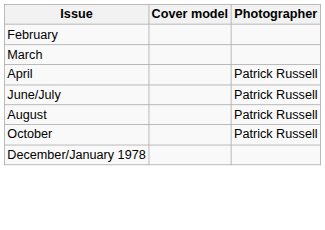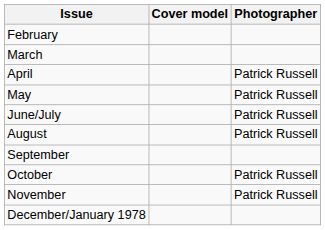 <table class="wikitable">
 <tr>
 <th>Issue</th>
 <th>Cover model</th>
 <th>Photographer</th>
 </tr>
 <tr>
 <td>February</td>
 <td></td>
 <td></td>
 </tr>
 <tr>
 <td>March</td>
 <td></td>
 <td></td>
 </tr>
 <tr>
 <td>April</td>
 <td></td>
 <td>Patrick Russell</td>
 </tr>
 <tr>
+<td>May</td>
+<td></td>
+<td>Patrick Russell</td>
+</tr>
+<tr>
 <td>June/July</td>
 <td></td>
 <td>Patrick Russell</td>
 </tr>
 <tr>
 <td>August</td>
 <td></td>
 <td>Patrick Russell</td>
 </tr>
 <tr>
+<td>September</td>
+<td></td>
+<td></td>
+</tr>
+<tr>
 <td>October</td>
+<td></td>
+<td>Patrick Russell</td>
+</tr>
+<tr>
+<td>November</td>
 <td></td>
 <td>Patrick Russell</td>
 </tr>
 <tr>
 <td>December/January 1978</td>
 <td></td>
 <td></td>
 </tr>
 </table>
